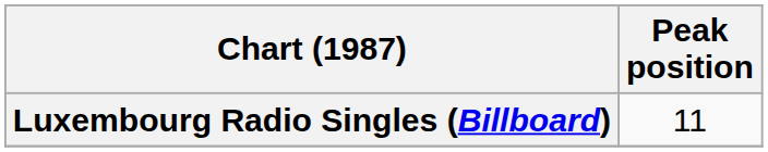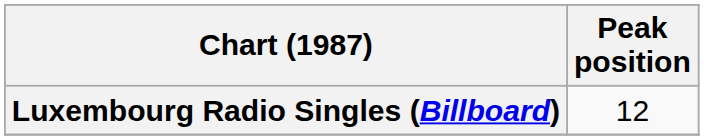 <table class="wikitable sortable plainrowheaders" style="text-align:center">
 <tr>
 <th scope="col">Chart (1987)</th>
 <th scope="col">Peak<br>position</th>
 </tr>
 <tr>
 <th scope="row">Luxembourg Radio Singles (<em><a href='#'>Billboard</a></em>)</th>
-<td>11</td>
+<td>12</td>
 </tr>
 <tr>
 </tr>
 </table>
